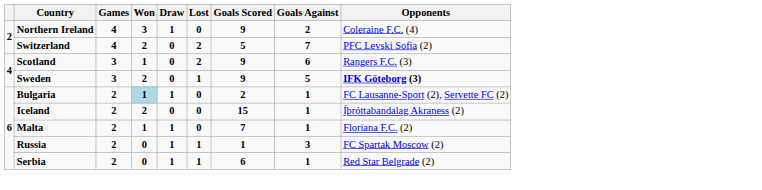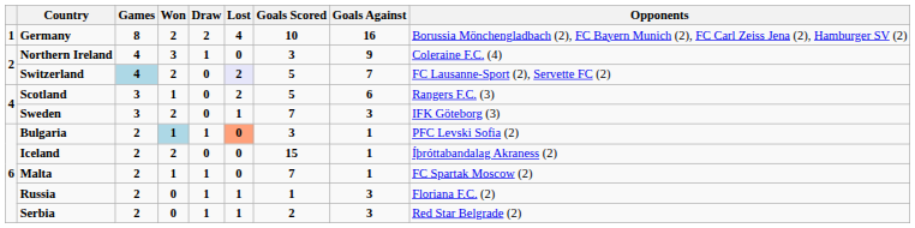 <table class="wikitable sortable" style="text-align: center">
 <tr>
 <th><strong> </strong></th>
 <th><strong>Country</strong></th>
 <th><strong>Games</strong></th>
 <th><strong>Won</strong></th>
 <th><strong>Draw</strong></th>
 <th><strong>Lost</strong></th>
 <th><strong>Goals Scored</strong></th>
 <th><strong>Goals Against</strong></th>
 <th><strong>Opponents</strong></th>
 </tr>
 <tr>
+<td><strong>1</strong></td>
+<td align=left><strong> Germany</strong></td>
+<td><strong>8</strong></td>
+<td><strong>2</strong></td>
+<td><strong>2</strong></td>
+<td><strong>4</strong></td>
+<td><strong>10</strong></td>
+<td><strong>16</strong></td>
+<td align=left><a href='#'>Borussia Mönchengladbach</a> (2), <a href='#'>FC Bayern Munich</a> (2), <a href='#'>FC Carl Zeiss Jena</a> (2), <a href='#'>Hamburger SV</a> (2)</td>
+</tr>
+<tr>
 <td rowspan=2><strong>2</strong></td>
 <td align=left><strong> Northern Ireland</strong></td>
 <td><strong>4</strong></td>
 <td><strong>3</strong></td>
 <td><strong>1</strong></td>
 <td><strong>0</strong></td>
+<td><strong>3</strong></td>
 <td><strong>9</strong></td>
-<td><strong>2</strong></td>
 <td align=left><a href='#'>Coleraine F.C.</a> (4)</td>
 </tr>
 <tr>
 <td align=left><strong> Switzerland</strong></td>
-<td><strong>4</strong></td>
+<td style="background: lightblue;"><strong>4</strong></td>
 <td><strong>2</strong></td>
 <td><strong>0</strong></td>
-<td><strong>2</strong></td>
+<td style="background: lavender;"><strong>2</strong></td>
 <td><strong>5</strong></td>
 <td><strong>7</strong></td>
-<td align=left><a href='#'>PFC Levski Sofia</a> (2)</td>
+<td align=left><a href='#'>FC Lausanne-Sport</a> (2), <a href='#'>Servette FC</a> (2)</td>
 </tr>
 <tr>
 <td rowspan=2><strong>4</strong></td>
 <td align=left><strong> Scotland</strong></td>
 <td><strong>3</strong></td>
 <td><strong>1</strong></td>
 <td><strong>0</strong></td>
 <td><strong>2</strong></td>
-<td><strong>9</strong></td>
+<td><strong>5</strong></td>
 <td><strong>6</strong></td>
 <td align=left><a href='#'>Rangers F.C.</a> (3)</td>
 </tr>
 <tr>
 <td align=left><strong> Sweden</strong></td>
 <td><strong>3</strong></td>
 <td><strong>2</strong></td>
 <td><strong>0</strong></td>
 <td><strong>1</strong></td>
-<td><strong>9</strong></td>
-<td><strong>5</strong></td>
-<td align=left><strong><a href='#'>IFK Göteborg</a> (3)</strong></td>
+<td><strong>7</strong></td>
+<td><strong>3</strong></td>
+<td align=left><a href='#'>IFK Göteborg</a> (3)</td>
 </tr>
 <tr>
 <td rowspan="5"><strong>6</strong></td>
 <td align=left><strong> Bulgaria</strong></td>
 <td><strong>2</strong></td>
 <td style="background: lightblue;"><strong>1</strong></td>
 <td><strong>1</strong></td>
-<td><strong>0</strong></td>
-<td><strong>2</strong></td>
+<td style="background: lightsalmon;"><strong>0</strong></td>
+<td><strong>3</strong></td>
 <td><strong>1</strong></td>
-<td align=left><a href='#'>FC Lausanne-Sport</a> (2), <a href='#'>Servette FC</a> (2)</td>
+<td align=left><a href='#'>PFC Levski Sofia</a> (2)</td>
 </tr>
 <tr>
 <td align=left><strong> Iceland</strong></td>
 <td><strong>2</strong></td>
 <td><strong>2</strong></td>
 <td><strong>0</strong></td>
 <td><strong>0</strong></td>
 <td><strong>15</strong></td>
 <td><strong>1</strong></td>
 <td align=left><a href='#'>Íþróttabandalag Akraness</a> (2)</td>
 </tr>
 <tr>
 <td align=left><strong> Malta</strong></td>
 <td><strong>2</strong></td>
 <td><strong>1</strong></td>
 <td><strong>1</strong></td>
 <td><strong>0</strong></td>
 <td><strong>7</strong></td>
 <td><strong>1</strong></td>
-<td align=left><a href='#'>Floriana F.C.</a> (2)</td>
+<td align=left><a href='#'>FC Spartak Moscow</a> (2)</td>
 </tr>
 <tr>
 <td align=left><strong> Russia</strong></td>
 <td><strong>2</strong></td>
 <td><strong>0</strong></td>
 <td><strong>1</strong></td>
 <td><strong>1</strong></td>
 <td><strong>1</strong></td>
 <td><strong>3</strong></td>
-<td align=left><a href='#'>FC Spartak Moscow</a> (2)</td>
+<td align=left><a href='#'>Floriana F.C.</a> (2)</td>
 </tr>
 <tr>
 <td align=left><strong> Serbia</strong></td>
 <td><strong>2</strong></td>
 <td><strong>0</strong></td>
 <td><strong>1</strong></td>
 <td><strong>1</strong></td>
-<td><strong>6</strong></td>
-<td><strong>1</strong></td>
+<td><strong>2</strong></td>
+<td><strong>3</strong></td>
 <td align=left><a href='#'>Red Star Belgrade</a> (2)</td>
 </tr>
 </table>
